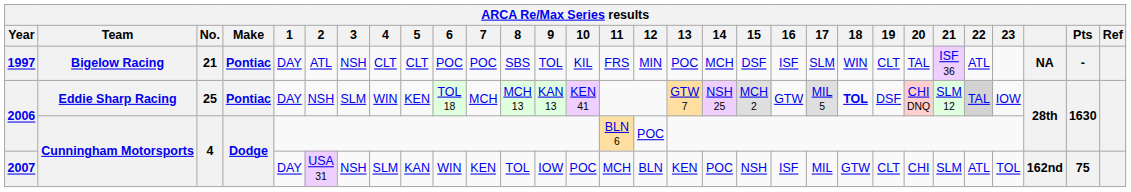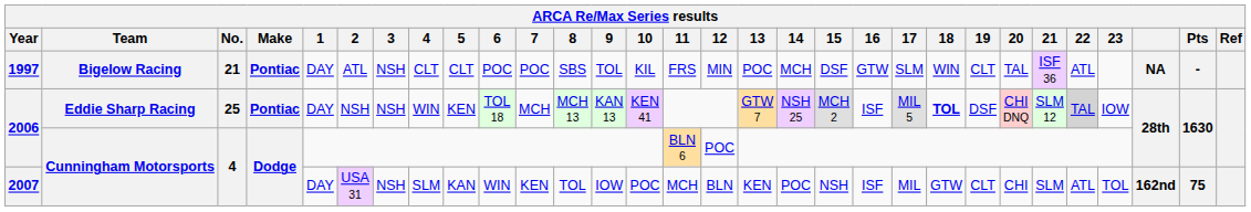 <table class="wikitable" style="text-align:center; font-size:75%">
 <tr>
 <th colspan="32"><a href='#'>ARCA Re/Max Series</a> results</th>
 </tr>
 <tr>
 <th>Year</th>
 <th>Team</th>
 <th>No.</th>
 <th>Make</th>
 <th>1</th>
 <th>2</th>
 <th>3</th>
 <th>4</th>
 <th>5</th>
 <th>6</th>
 <th>7</th>
 <th>8</th>
 <th>9</th>
 <th>10</th>
 <th>11</th>
 <th>12</th>
 <th>13</th>
 <th>14</th>
 <th>15</th>
 <th>16</th>
 <th>17</th>
 <th>18</th>
 <th>19</th>
 <th>20</th>
 <th>21</th>
 <th>22</th>
 <th>23</th>
 <th></th>
 <th>Pts</th>
 <th>Ref</th>
 </tr>
 <tr>
 <th><a href='#'>1997</a></th>
 <th><a href='#'>Bigelow Racing</a></th>
 <th>21</th>
 <th><a href='#'>Pontiac</a></th>
 <td><a href='#'>DAY</a></td>
 <td><a href='#'>ATL</a></td>
 <td><a href='#'>NSH</a></td>
 <td><a href='#'>CLT</a></td>
 <td><a href='#'>CLT</a></td>
 <td><a href='#'>POC</a></td>
 <td><a href='#'>POC</a></td>
 <td><a href='#'>SBS</a></td>
 <td><a href='#'>TOL</a></td>
 <td><a href='#'>KIL</a></td>
 <td><a href='#'>FRS</a></td>
 <td><a href='#'>MIN</a></td>
 <td><a href='#'>POC</a></td>
 <td><a href='#'>MCH</a></td>
 <td><a href='#'>DSF</a></td>
-<td><a href='#'>ISF</a></td>
+<td><a href='#'>GTW</a></td>
 <td><a href='#'>SLM</a></td>
 <td><a href='#'>WIN</a></td>
 <td><a href='#'>CLT</a></td>
 <td><a href='#'>TAL</a></td>
 <td style="background:#EFCFFF;"><a href='#'>ISF</a> <br><small>36</small></td>
 <td><a href='#'>ATL</a></td>
 <td></td>
 <th>NA</th>
 <th>-</th>
 <th></th>
 </tr>
 <tr>
 <th rowspan=2><a href='#'>2006</a></th>
 <th><a href='#'>Eddie Sharp Racing</a></th>
 <th>25</th>
 <th><a href='#'>Pontiac</a></th>
 <td><a href='#'>DAY</a></td>
 <td><a href='#'>NSH</a></td>
-<td><a href='#'>SLM</a></td>
+<td><a href='#'>NSH</a></td>
 <td><a href='#'>WIN</a></td>
 <td><a href='#'>KEN</a></td>
 <td style="background:#DFFFDF;"><a href='#'>TOL</a> <br><small>18</small></td>
 <td><a href='#'>MCH</a></td>
 <td style="background:#DFFFDF;"><a href='#'>MCH</a> <br><small>13</small></td>
 <td style="background:#DFFFDF;"><a href='#'>KAN</a> <br><small>13</small></td>
 <td style="background:#EFCFFF;"><a href='#'>KEN</a> <br><small>41</small></td>
 <td colspan=2></td>
 <td style="background:#FFDF9F;"><a href='#'>GTW</a> <br><small>7</small></td>
 <td style="background:#EFCFFF;"><a href='#'>NSH</a> <br><small>25</small></td>
 <td style="background:#DFDFDF;"><a href='#'>MCH</a> <br><small>2</small></td>
-<td><a href='#'>GTW</a></td>
+<td><a href='#'>ISF</a></td>
 <td style="background:#DFDFDF;"><a href='#'>MIL</a> <br><small>5</small></td>
 <td><strong><a href='#'>TOL</a></strong></td>
 <td><a href='#'>DSF</a></td>
 <td style="background:#FFCFCF;"><a href='#'>CHI</a> <br><small>DNQ</small></td>
 <td style="background:#DFFFDF;"><a href='#'>SLM</a> <br><small>12</small></td>
 <td style="background: lightgrey;"><a href='#'>TAL</a></td>
 <td><a href='#'>IOW</a></td>
 <th rowspan=2>28th</th>
 <th rowspan=2>1630</th>
 <th rowspan=2></th>
 </tr>
 <tr>
 <th rowspan=2><a href='#'>Cunningham Motorsports</a></th>
 <th rowspan=2>4</th>
 <th rowspan=2><a href='#'>Dodge</a></th>
 <td colspan=10></td>
 <td style="background:#FFDF9F;"><a href='#'>BLN</a> <br><small>6</small></td>
 <td><a href='#'>POC</a></td>
 <td colspan=11></td>
 </tr>
 <tr>
 <th><a href='#'>2007</a></th>
 <td><a href='#'>DAY</a></td>
 <td style="background:#EFCFFF;"><a href='#'>USA</a> <br><small>31</small></td>
 <td><a href='#'>NSH</a></td>
 <td><a href='#'>SLM</a></td>
 <td><a href='#'>KAN</a></td>
 <td><a href='#'>WIN</a></td>
 <td><a href='#'>KEN</a></td>
 <td><a href='#'>TOL</a></td>
 <td><a href='#'>IOW</a></td>
 <td><a href='#'>POC</a></td>
 <td><a href='#'>MCH</a></td>
 <td><a href='#'>BLN</a></td>
 <td><a href='#'>KEN</a></td>
 <td><a href='#'>POC</a></td>
 <td><a href='#'>NSH</a></td>
 <td><a href='#'>ISF</a></td>
 <td><a href='#'>MIL</a></td>
 <td><a href='#'>GTW</a></td>
 <td><a href='#'>CLT</a></td>
 <td><a href='#'>CHI</a></td>
 <td><a href='#'>SLM</a></td>
 <td><a href='#'>ATL</a></td>
 <td><a href='#'>TOL</a></td>
 <th>162nd</th>
 <th>75</th>
 <th></th>
 </tr>
 </table>
